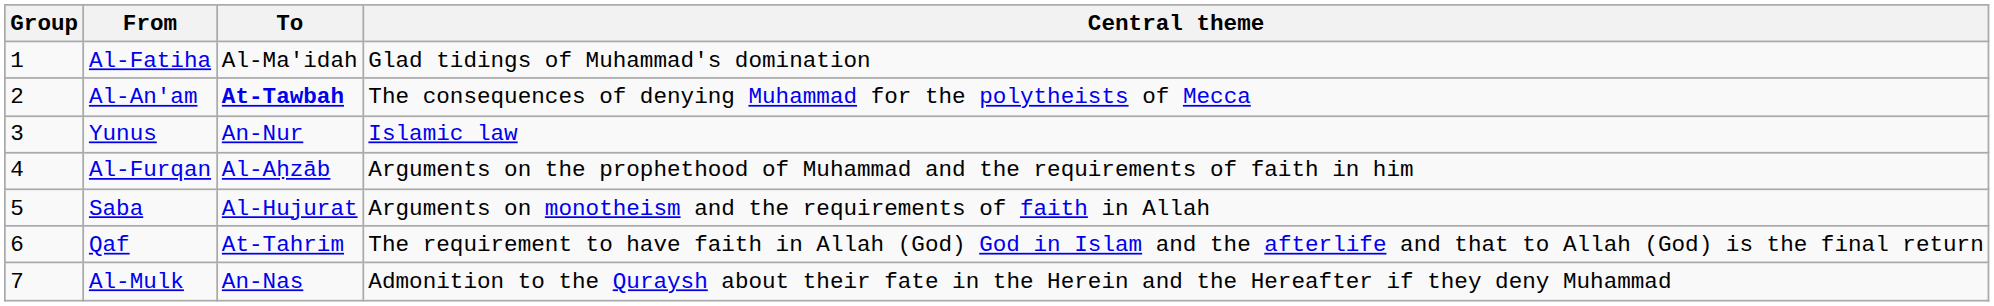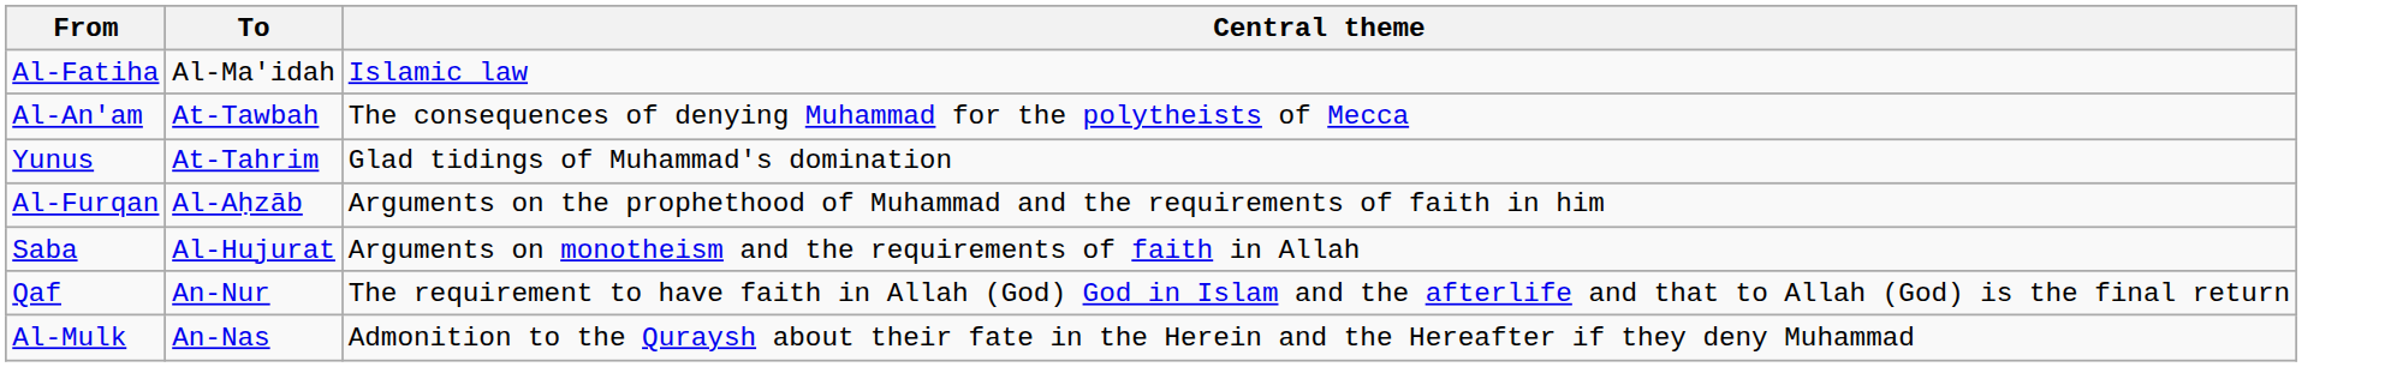 <table class="wikitable">
 <tr>
-<th>Group</th>
 <th>From</th>
 <th>To</th>
 <th>Central theme</th>
 </tr>
 <tr>
-<td>1</td>
 <td><a href='#'>Al-Fatiha</a> </td>
 <td>Al-Ma'idah </td>
+<td><a href='#'>Islamic law</a></td>
+</tr>
+<tr>
+<td><a href='#'>Al-An'am</a> </td>
+<td><a href='#'>At-Tawbah</a> </td>
+<td>The consequences of denying <a href='#'>Muhammad</a> for the <a href='#'>polytheists</a> of <a href='#'>Mecca</a></td>
+</tr>
+<tr>
+<td><a href='#'>Yunus</a> </td>
+<td><a href='#'>At-Tahrim</a> </td>
 <td>Glad tidings of Muhammad's domination</td>
 </tr>
 <tr>
-<td>2</td>
-<td><a href='#'>Al-An'am</a> </td>
-<td><strong><a href='#'>At-Tawbah</a> </strong></td>
-<td>The consequences of denying <a href='#'>Muhammad</a> for the <a href='#'>polytheists</a> of <a href='#'>Mecca</a></td>
-</tr>
-<tr>
-<td>3</td>
-<td><a href='#'>Yunus</a> </td>
-<td><a href='#'>An-Nur</a> </td>
-<td><a href='#'>Islamic law</a></td>
-</tr>
-<tr>
-<td>4</td>
 <td><a href='#'>Al-Furqan</a> </td>
 <td><a href='#'>Al-Aḥzāb</a> </td>
 <td>Arguments on the prophethood of Muhammad and the requirements of faith in him</td>
 </tr>
 <tr>
-<td>5</td>
 <td><a href='#'>Saba</a> </td>
 <td><a href='#'>Al-Hujurat</a> </td>
 <td>Arguments on <a href='#'>monotheism</a> and the requirements of <a href='#'>faith</a> in Allah</td>
 </tr>
 <tr>
-<td>6</td>
 <td><a href='#'>Qaf</a> </td>
-<td><a href='#'>At-Tahrim</a> </td>
+<td><a href='#'>An-Nur</a> </td>
 <td>The requirement to have faith in Allah (God) <a href='#'>God in Islam</a> and the <a href='#'>afterlife</a> and that to Allah (God) is the final return</td>
 </tr>
 <tr>
-<td>7</td>
 <td><a href='#'>Al-Mulk</a> </td>
 <td><a href='#'>An-Nas</a> </td>
 <td>Admonition to the <a href='#'>Quraysh</a> about their fate in the Herein and the Hereafter if they deny Muhammad</td>
 </tr>
 </table>
